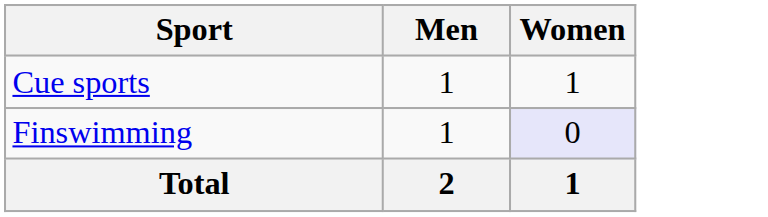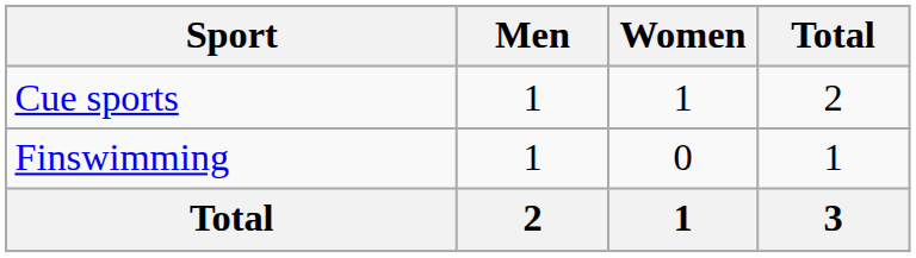 <table class="wikitable sortable" style="text-align:center;">
 <tr>
 <th width=180>Sport</th>
 <th width=55>Men</th>
 <th width=55>Women</th>
+<th width=55>Total</th>
 </tr>
 <tr>
 <td align=left><a href='#'>Cue sports</a></td>
 <td>1</td>
 <td>1</td>
+<td>2</td>
 </tr>
 <tr>
 <td align=left><a href='#'>Finswimming</a></td>
 <td>1</td>
-<td style="background: lavender;">0</td>
+<td>0</td>
+<td>1</td>
 </tr>
 <tr>
 <th>Total</th>
 <th>2</th>
 <th>1</th>
+<th>3</th>
 </tr>
 </table>
